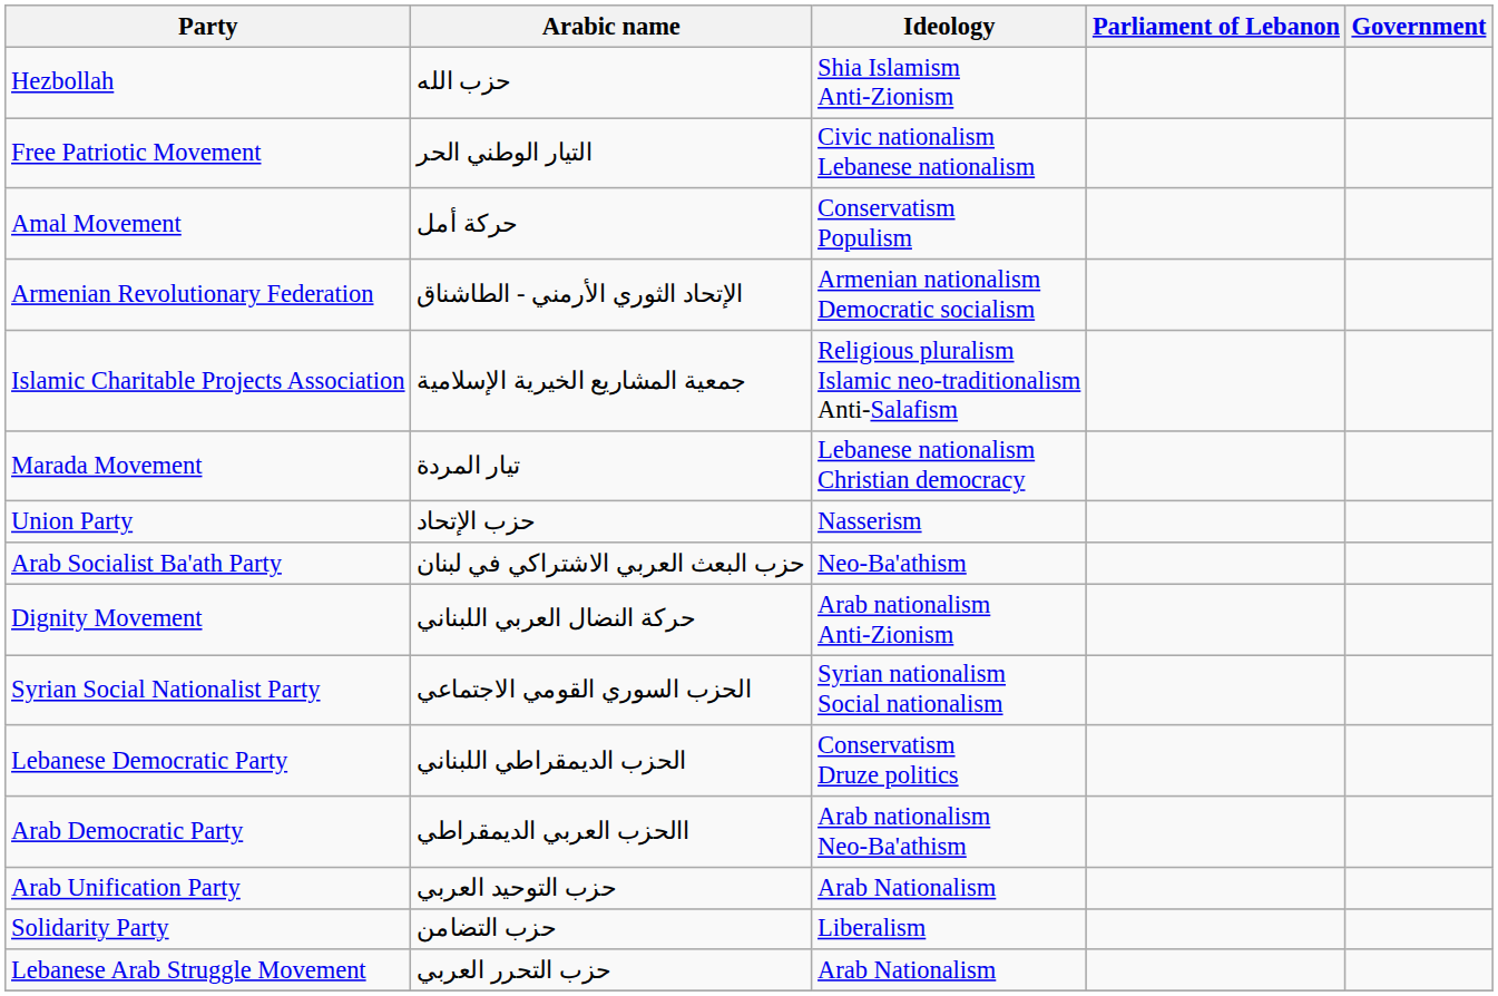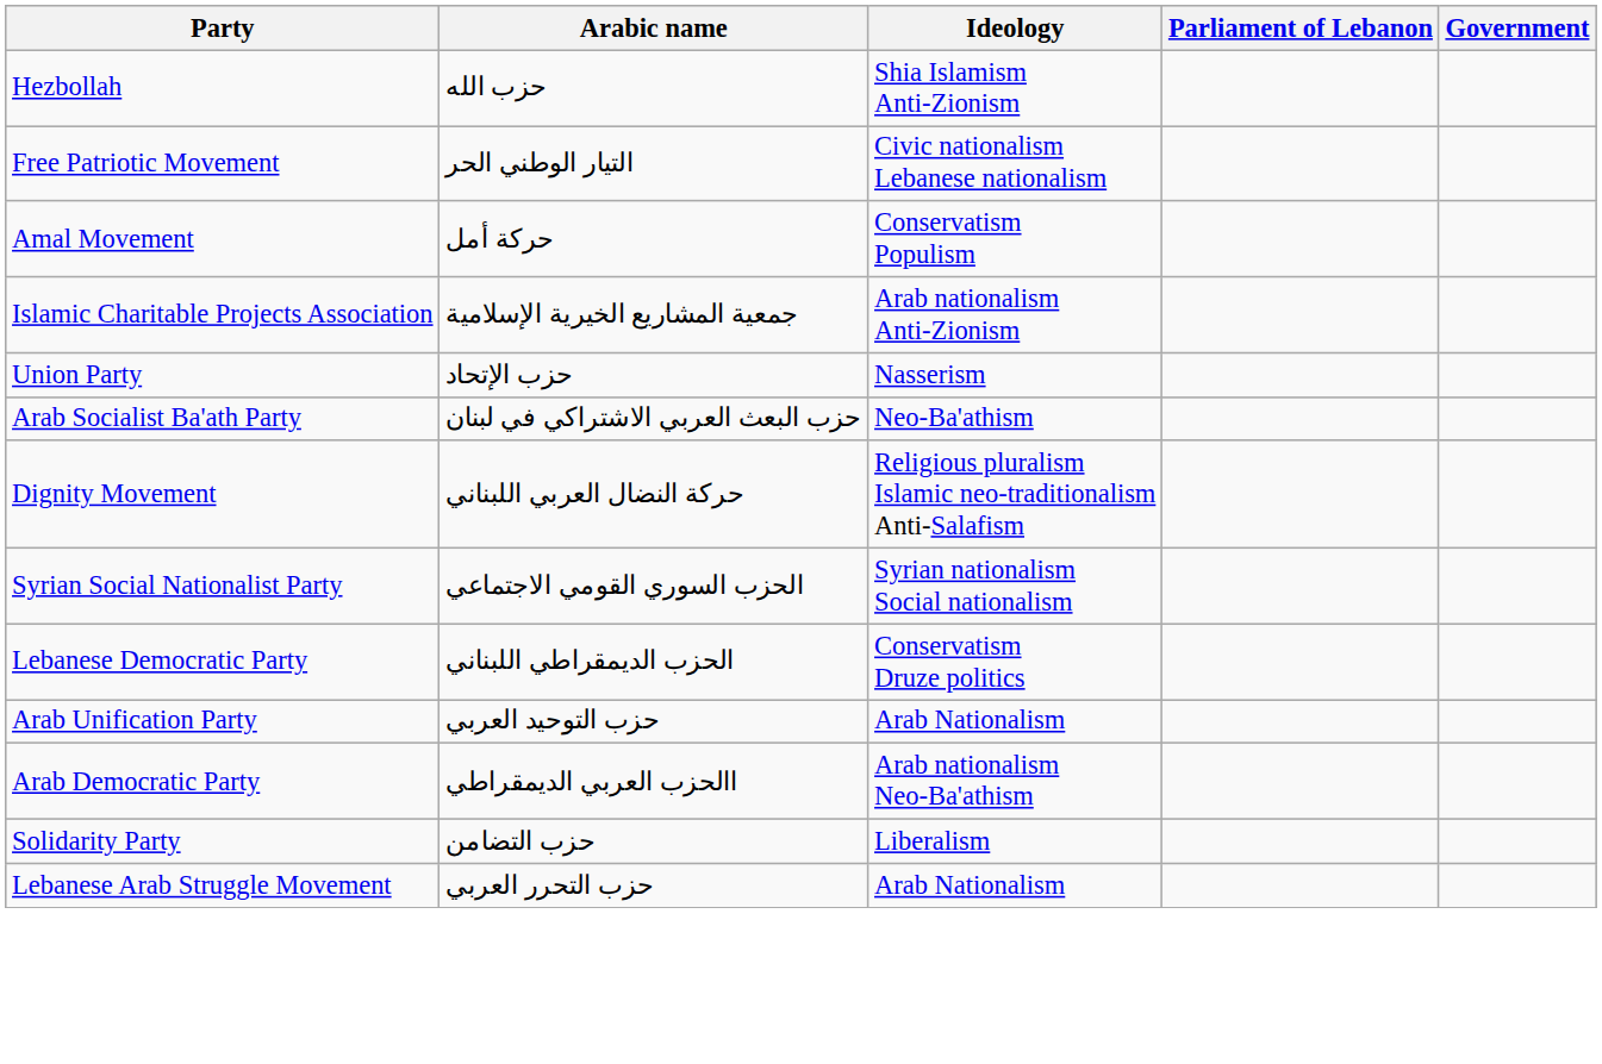 <table class="wikitable sortable" style="font-size:90%">
 <tr>
 <th>Party</th>
 <th>Arabic name</th>
 <th>Ideology</th>
 <th><a href='#'>Parliament of Lebanon</a></th>
 <th><a href='#'>Government</a></th>
 </tr>
 <tr>
 <td><a href='#'>Hezbollah</a></td>
 <td>حزب الله</td>
 <td><a href='#'>Shia Islamism</a><br><a href='#'>Anti-Zionism</a></td>
 <td></td>
 <td></td>
 </tr>
 <tr>
 <td><a href='#'>Free Patriotic Movement</a></td>
 <td>التيار الوطني الحر</td>
 <td><a href='#'>Civic nationalism</a><br><a href='#'>Lebanese nationalism</a></td>
 <td></td>
 <td></td>
 </tr>
 <tr>
 <td><a href='#'>Amal Movement</a></td>
 <td>حركة أمل</td>
 <td><a href='#'>Conservatism</a><br><a href='#'>Populism</a></td>
 <td></td>
 <td></td>
 </tr>
 <tr>
-<td><a href='#'>Armenian Revolutionary Federation</a></td>
-<td>الإتحاد الثوري الأرمني - الطاشناق</td>
-<td><a href='#'>Armenian nationalism</a><br><a href='#'>Democratic socialism</a></td>
-<td></td>
-<td></td>
-</tr>
-<tr>
 <td><a href='#'>Islamic Charitable Projects Association</a></td>
 <td>جمعية المشاريع الخيرية الإسلامية</td>
-<td><a href='#'>Religious pluralism</a><br><a href='#'>Islamic neo-traditionalism</a><br>Anti-<a href='#'>Salafism</a></td>
-<td></td>
-<td></td>
-</tr>
-<tr>
-<td><a href='#'>Marada Movement</a></td>
-<td>تيار المردة</td>
-<td><a href='#'>Lebanese nationalism</a><br><a href='#'>Christian democracy</a></td>
+<td><a href='#'>Arab nationalism</a><br><a href='#'>Anti-Zionism</a></td>
 <td></td>
 <td></td>
 </tr>
 <tr>
 <td><a href='#'>Union Party</a></td>
 <td>حزب الإتحاد</td>
 <td><a href='#'>Nasserism</a></td>
 <td></td>
 <td></td>
 </tr>
 <tr>
 <td><a href='#'>Arab Socialist Ba'ath Party</a></td>
 <td>حزب البعث العربي الاشتراكي في لبنان</td>
 <td><a href='#'>Neo-Ba'athism</a></td>
 <td></td>
 <td></td>
 </tr>
 <tr>
 <td><a href='#'>Dignity Movement</a></td>
 <td>حركة النضال العربي اللبناني</td>
-<td><a href='#'>Arab nationalism</a><br><a href='#'>Anti-Zionism</a></td>
+<td><a href='#'>Religious pluralism</a><br><a href='#'>Islamic neo-traditionalism</a><br>Anti-<a href='#'>Salafism</a></td>
 <td></td>
 <td></td>
 </tr>
 <tr>
 <td><a href='#'>Syrian Social Nationalist Party</a></td>
 <td>الحزب السوري القومي الاجتماعي</td>
 <td><a href='#'>Syrian nationalism</a><br><a href='#'>Social nationalism</a></td>
 <td></td>
 <td></td>
 </tr>
 <tr>
 <td><a href='#'>Lebanese Democratic Party</a></td>
 <td>الحزب الديمقراطي اللبناني</td>
 <td><a href='#'>Conservatism</a><br><a href='#'>Druze politics</a></td>
 <td></td>
 <td></td>
 </tr>
 <tr>
-<td><a href='#'>Arab Democratic Party</a></td>
-<td>االحزب العربي الديمقراطي</td>
-<td><a href='#'>Arab nationalism</a><br><a href='#'>Neo-Ba'athism</a></td>
+<td><a href='#'>Arab Unification Party</a></td>
+<td>حزب التوحيد العربي</td>
+<td><a href='#'>Arab Nationalism</a></td>
 <td></td>
 <td></td>
 </tr>
 <tr>
-<td><a href='#'>Arab Unification Party</a></td>
-<td>حزب التوحيد العربي</td>
-<td><a href='#'>Arab Nationalism</a></td>
+<td><a href='#'>Arab Democratic Party</a></td>
+<td>االحزب العربي الديمقراطي</td>
+<td><a href='#'>Arab nationalism</a><br><a href='#'>Neo-Ba'athism</a></td>
 <td></td>
 <td></td>
 </tr>
 <tr>
 <td><a href='#'>Solidarity Party</a></td>
 <td>حزب التضامن</td>
 <td><a href='#'>Liberalism</a></td>
 <td></td>
 <td></td>
 </tr>
 <tr>
 <td><a href='#'>Lebanese Arab Struggle Movement</a></td>
 <td>حزب التحرر العربي</td>
 <td><a href='#'>Arab Nationalism</a></td>
 <td></td>
 <td></td>
 </tr>
 <tr>
 </tr>
 </table>
